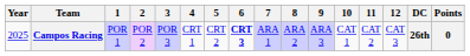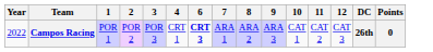 <table class="wikitable" style="text-align:center; font-size:85%;">
 <tr>
 <th>Year</th>
 <th>Team</th>
 <th>1</th>
 <th>2</th>
 <th>3</th>
 <th>4</th>
-<th>5</th>
 <th>6</th>
 <th>7</th>
 <th>8</th>
 <th>9</th>
 <th>10</th>
 <th>11</th>
 <th>12</th>
 <th>DC</th>
 <th>Points</th>
 </tr>
 <tr>
-<td><a href='#'>2025</a></td>
+<td><a href='#'>2022</a></td>
 <th><a href='#'>Campos Racing</a></th>
 <td style="background:#CFCFFF;"><a href='#'>POR<br>1</a><br></td>
 <td style="background:#EFCFFF;"><a href='#'>POR<br>2</a><br></td>
 <td style="background:#CFCFFF;"><a href='#'>POR<br>3</a><br></td>
 <td><a href='#'>CRT<br>1</a></td>
-<td><a href='#'>CRT<br>2</a></td>
 <td><strong><a href='#'>CRT<br>3</a></strong></td>
 <td style="background:#CFCFFF;"><a href='#'>ARA<br>1</a><br></td>
 <td style="background:#CFCFFF;"><a href='#'>ARA<br>2</a><br></td>
 <td style="background:#CFCFFF;"><a href='#'>ARA<br>3</a><br></td>
 <td><a href='#'>CAT<br>1</a></td>
 <td><a href='#'>CAT<br>2</a></td>
 <td><a href='#'>CAT<br>3</a></td>
 <th>26th</th>
 <th>0</th>
 </tr>
 </table>
